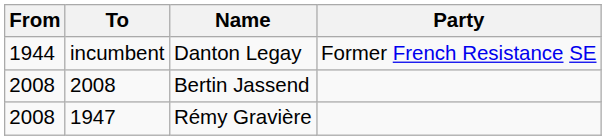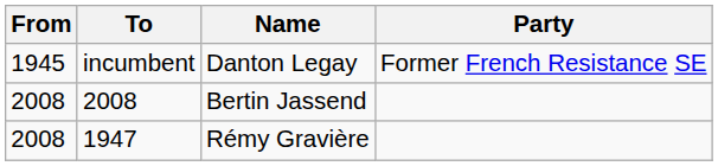 <table class="wikitable">
 <tr>
 <th>From</th>
 <th>To</th>
 <th>Name</th>
 <th>Party</th>
 </tr>
 <tr>
-<td>1944</td>
+<td>1945</td>
 <td>incumbent</td>
 <td>Danton Legay</td>
 <td>Former <a href='#'>French Resistance</a> <a href='#'>SE</a></td>
 </tr>
 <tr>
 <td>2008</td>
 <td>2008</td>
 <td>Bertin Jassend</td>
 <td></td>
 </tr>
 <tr>
 <td>2008</td>
 <td>1947</td>
 <td>Rémy Gravière</td>
 <td></td>
 </tr>
 </table>
